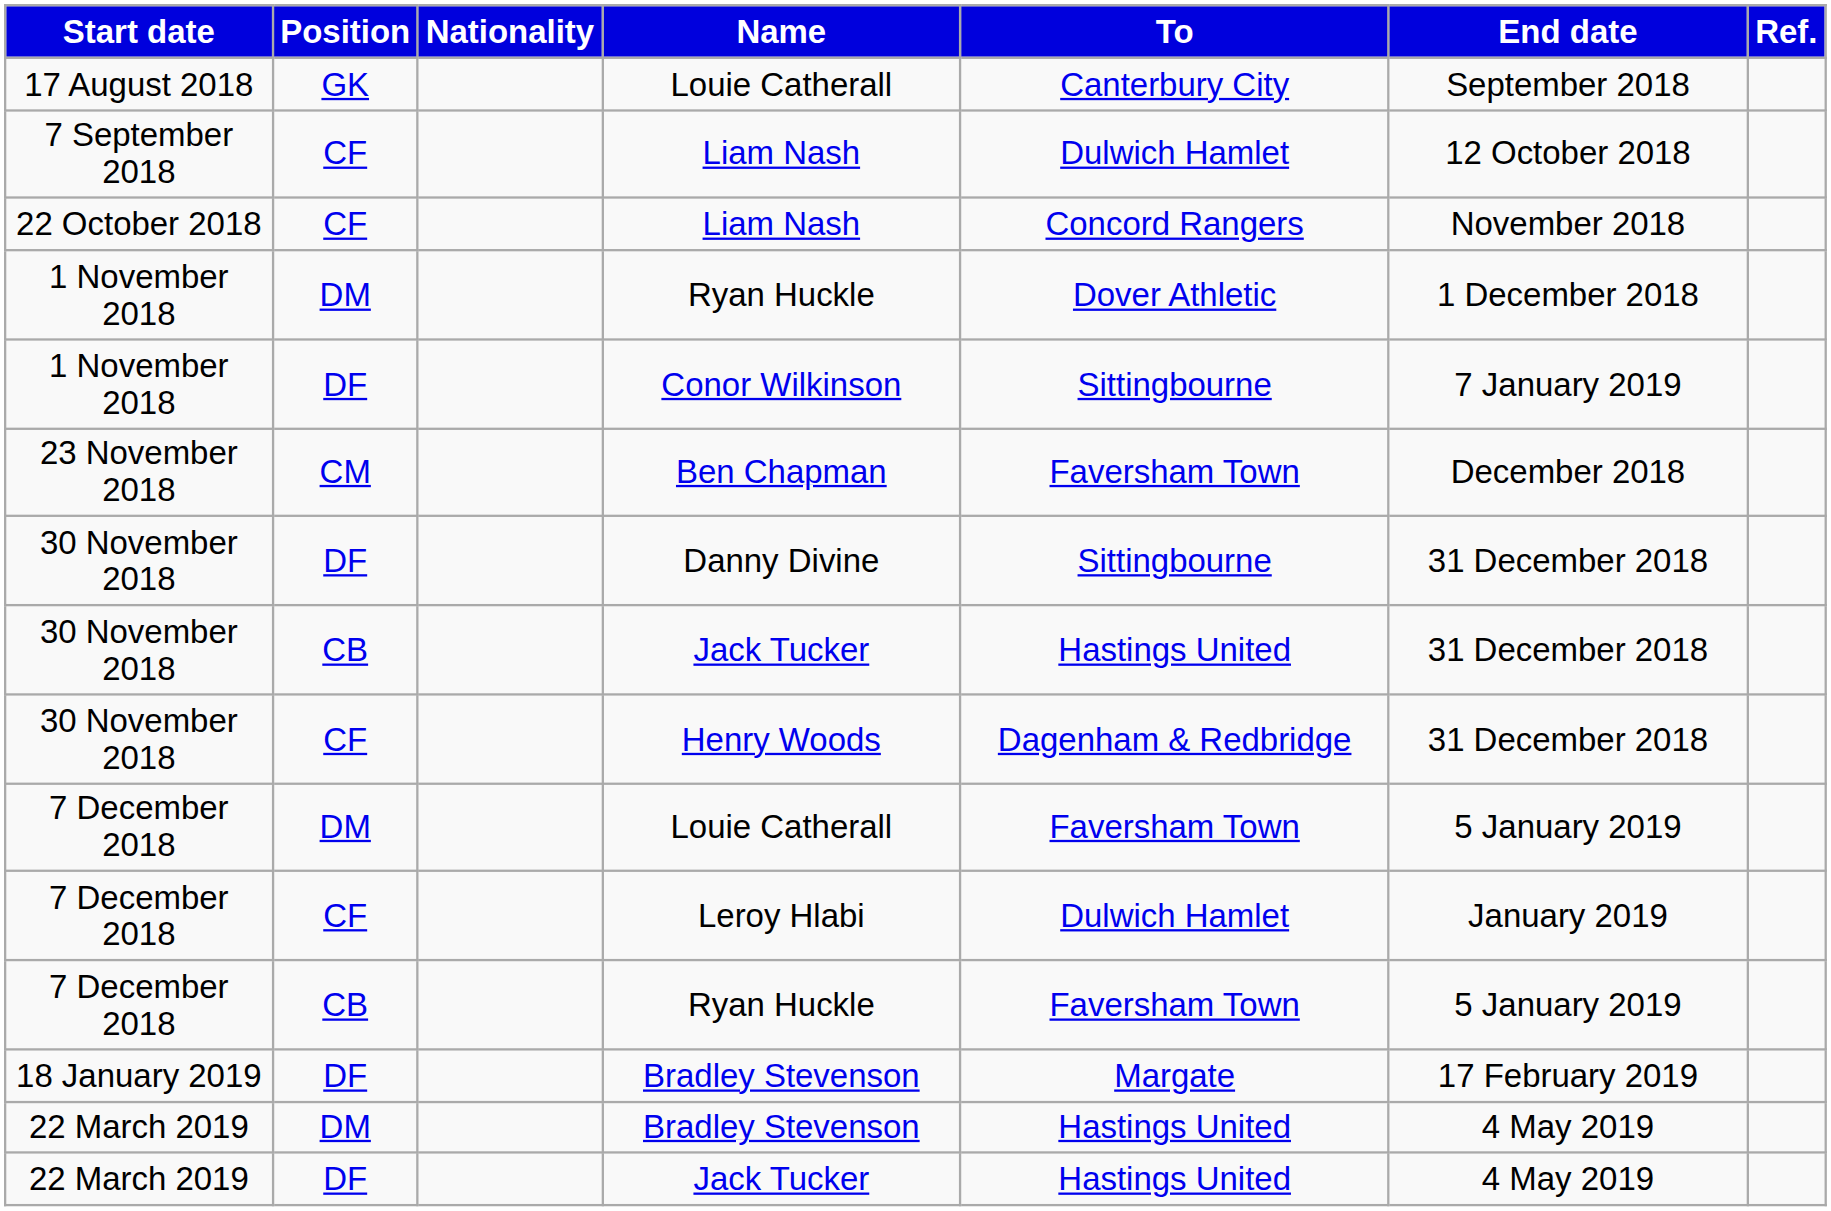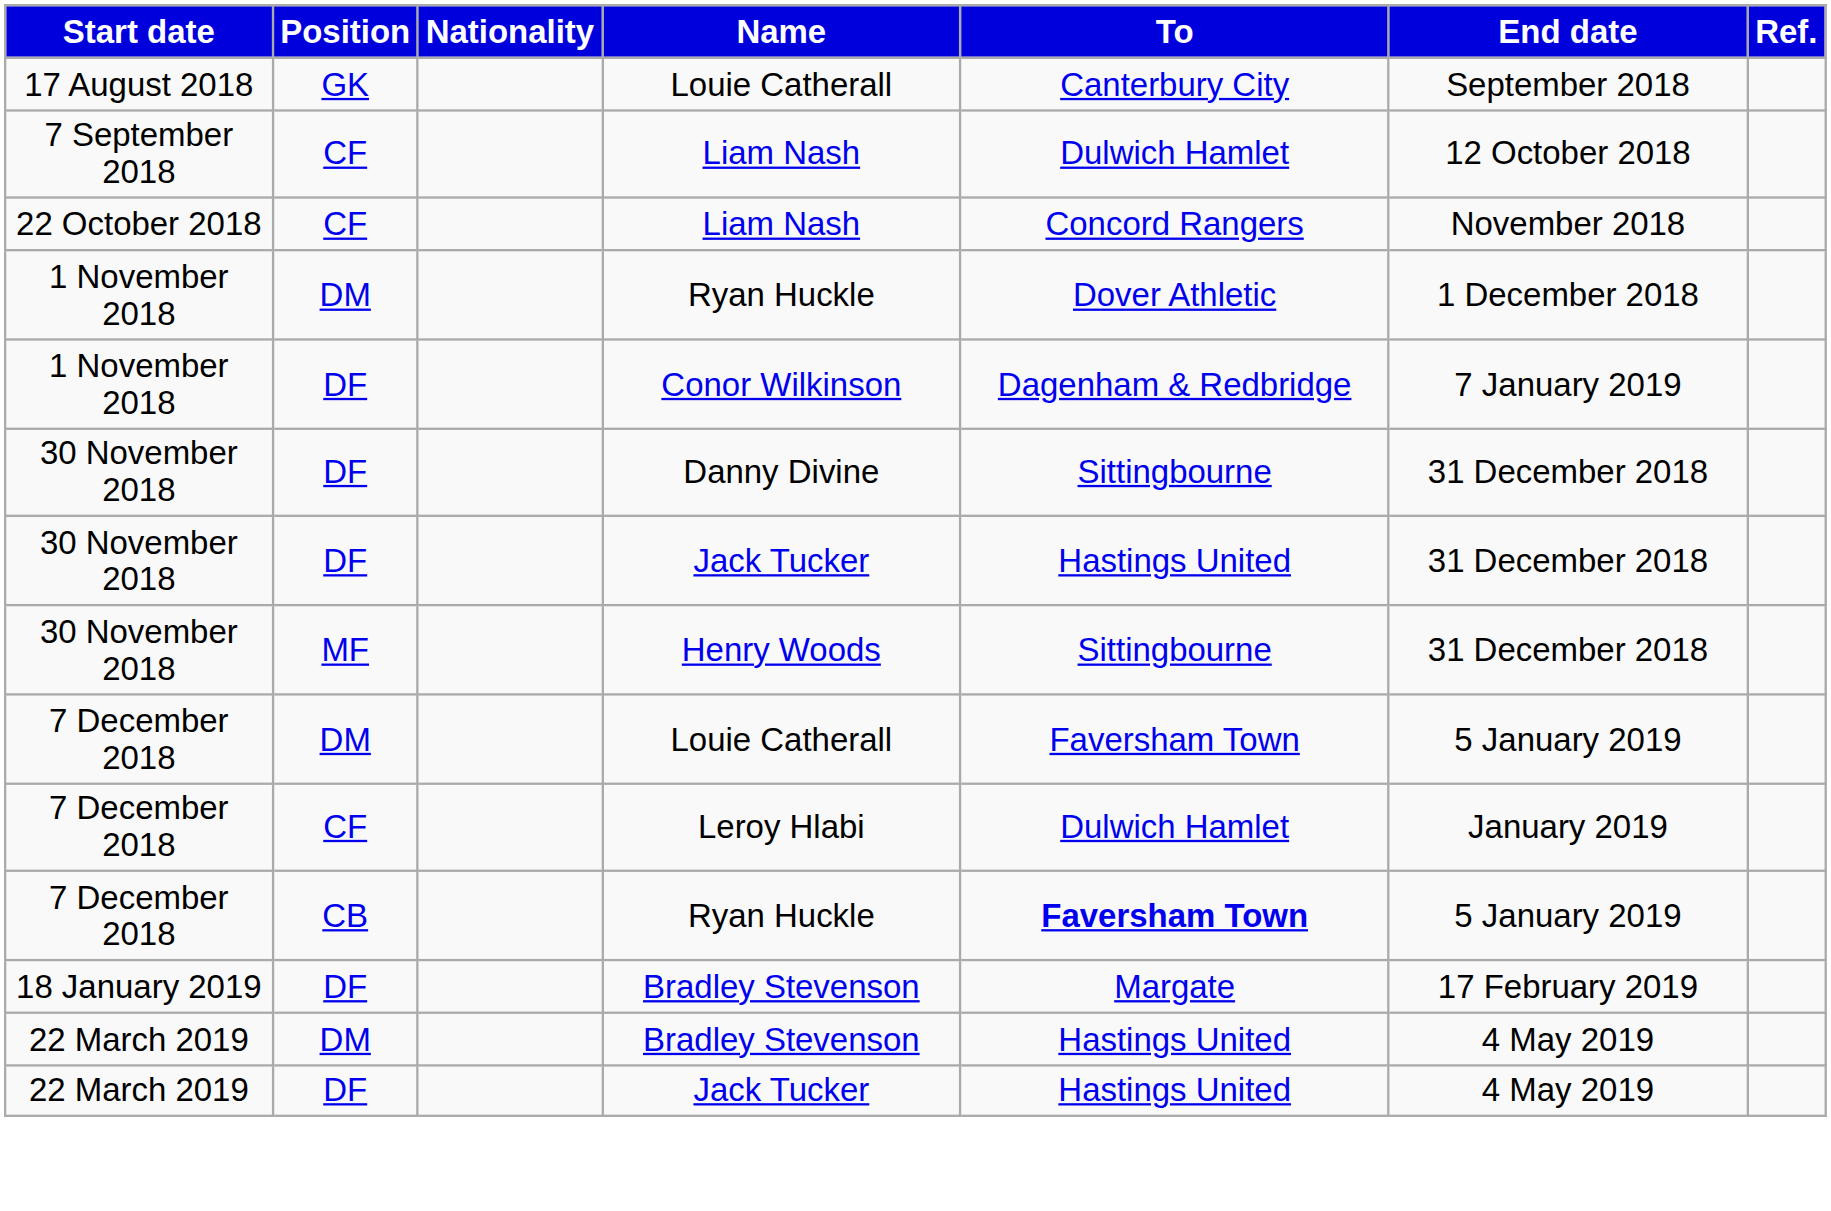 <table class="wikitable"  style="text-align:center; font-size:90%; ">
 <tr>
 <th style="background:#0000DD; color:#FFFFFF; width:110px;">Start date</th>
 <th style="background:#0000DD; color:#FFFFFF; width:50px;">Position</th>
 <th style="background:#0000DD; color:#FFFFFF; width:50px;">Nationality</th>
 <th style="background:#0000DD; color:#FFFFFF; width:150px;">Name</th>
 <th style="background:#0000DD; color:#FFFFFF; width:180px;">To</th>
 <th style="background:#0000DD; color:#FFFFFF; width:150px;">End date</th>
 <th style="background:#0000DD; color:#FFFFFF; width:25px;">Ref.</th>
 </tr>
 <tr>
 <td>17 August 2018</td>
 <td><a href='#'>GK</a></td>
 <td></td>
 <td>Louie Catherall</td>
 <td><a href='#'>Canterbury City</a></td>
 <td>September 2018</td>
 <td></td>
 </tr>
 <tr>
 <td>7 September 2018</td>
 <td><a href='#'>CF</a></td>
 <td></td>
 <td><a href='#'>Liam Nash</a></td>
 <td><a href='#'>Dulwich Hamlet</a></td>
 <td>12 October 2018</td>
 <td></td>
 </tr>
 <tr>
 <td>22 October 2018</td>
 <td><a href='#'>CF</a></td>
 <td></td>
 <td><a href='#'>Liam Nash</a></td>
 <td><a href='#'>Concord Rangers</a></td>
 <td>November 2018</td>
 <td></td>
 </tr>
 <tr>
 <td>1 November 2018</td>
 <td><a href='#'>DM</a></td>
 <td></td>
 <td>Ryan Huckle</td>
 <td><a href='#'>Dover Athletic</a></td>
 <td>1 December 2018</td>
 <td></td>
 </tr>
 <tr>
 <td>1 November 2018</td>
 <td><a href='#'>DF</a></td>
 <td></td>
 <td><a href='#'>Conor Wilkinson</a></td>
-<td><a href='#'>Sittingbourne</a></td>
+<td><a href='#'>Dagenham & Redbridge</a></td>
 <td>7 January 2019</td>
-<td></td>
-</tr>
-<tr>
-<td>23 November 2018</td>
-<td><a href='#'>CM</a></td>
-<td></td>
-<td><a href='#'>Ben Chapman</a></td>
-<td><a href='#'>Faversham Town</a></td>
-<td>December 2018</td>
 <td></td>
 </tr>
 <tr>
 <td>30 November 2018</td>
 <td><a href='#'>DF</a></td>
 <td></td>
 <td>Danny Divine</td>
 <td><a href='#'>Sittingbourne</a></td>
 <td>31 December 2018</td>
 <td></td>
 </tr>
 <tr>
 <td>30 November 2018</td>
-<td><a href='#'>CB</a></td>
+<td><a href='#'>DF</a></td>
 <td></td>
 <td><a href='#'>Jack Tucker</a></td>
 <td><a href='#'>Hastings United</a></td>
 <td>31 December 2018</td>
 <td></td>
 </tr>
 <tr>
 <td>30 November 2018</td>
-<td><a href='#'>CF</a></td>
+<td><a href='#'>MF</a></td>
 <td></td>
 <td><a href='#'>Henry Woods</a></td>
-<td><a href='#'>Dagenham & Redbridge</a></td>
+<td><a href='#'>Sittingbourne</a></td>
 <td>31 December 2018</td>
 <td></td>
 </tr>
 <tr>
 <td>7 December 2018</td>
 <td><a href='#'>DM</a></td>
 <td></td>
 <td>Louie Catherall</td>
 <td><a href='#'>Faversham Town</a></td>
 <td>5 January 2019</td>
 <td></td>
 </tr>
 <tr>
 <td>7 December 2018</td>
 <td><a href='#'>CF</a></td>
 <td></td>
 <td>Leroy Hlabi</td>
 <td><a href='#'>Dulwich Hamlet</a></td>
 <td>January 2019</td>
 <td></td>
 </tr>
 <tr>
 <td>7 December 2018</td>
 <td><a href='#'>CB</a></td>
 <td></td>
 <td>Ryan Huckle</td>
-<td><a href='#'>Faversham Town</a></td>
+<td><strong><a href='#'>Faversham Town</a></strong></td>
 <td>5 January 2019</td>
 <td></td>
 </tr>
 <tr>
 <td>18 January 2019</td>
 <td><a href='#'>DF</a></td>
 <td></td>
 <td><a href='#'>Bradley Stevenson</a></td>
 <td><a href='#'>Margate</a></td>
 <td>17 February 2019</td>
 <td></td>
 </tr>
 <tr>
 <td>22 March 2019</td>
 <td><a href='#'>DM</a></td>
 <td></td>
 <td><a href='#'>Bradley Stevenson</a></td>
 <td><a href='#'>Hastings United</a></td>
 <td>4 May 2019</td>
 <td></td>
 </tr>
 <tr>
 <td>22 March 2019</td>
 <td><a href='#'>DF</a></td>
 <td></td>
 <td><a href='#'>Jack Tucker</a></td>
 <td><a href='#'>Hastings United</a></td>
 <td>4 May 2019</td>
 <td></td>
 </tr>
 </table>
